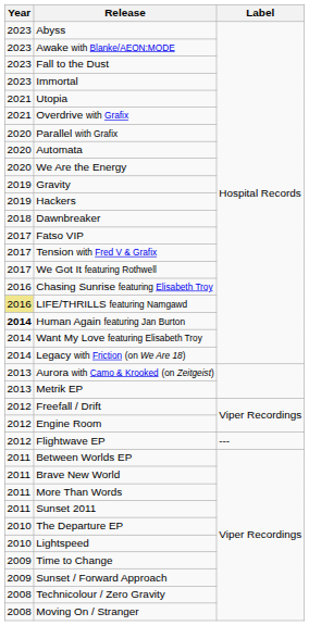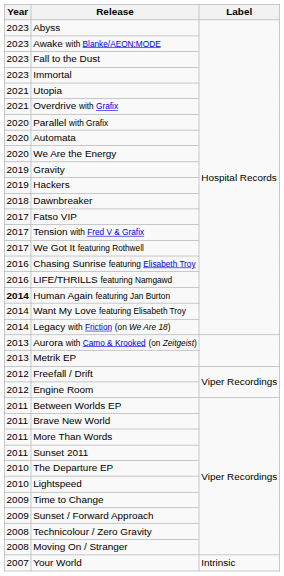 <table class="wikitable">
 <tr>
 <th>Year</th>
 <th>Release</th>
 <th>Label</th>
 </tr>
 <tr>
 <td>2023</td>
 <td>Abyss</td>
 <td rowspan="20">Hospital Records</td>
 </tr>
 <tr>
 <td>2023</td>
 <td>Awake <small>with <a href='#'>Blanke/AEON:MODE</a> </small></td>
 </tr>
 <tr>
 <td>2023</td>
 <td>Fall to the Dust</td>
 </tr>
 <tr>
 <td>2023</td>
 <td>Immortal</td>
 </tr>
 <tr>
 <td>2021</td>
 <td>Utopia</td>
 </tr>
 <tr>
 <td>2021</td>
 <td>Overdrive <small>with <a href='#'>Grafix</a></small></td>
 </tr>
 <tr>
 <td>2020</td>
 <td>Parallel <small>with Grafix</small></td>
 </tr>
 <tr>
 <td>2020</td>
 <td>Automata</td>
 </tr>
 <tr>
 <td>2020</td>
 <td>We Are the Energy</td>
 </tr>
 <tr>
 <td>2019</td>
 <td>Gravity</td>
 </tr>
 <tr>
 <td>2019</td>
 <td>Hackers</td>
 </tr>
 <tr>
 <td>2018</td>
 <td>Dawnbreaker</td>
 </tr>
 <tr>
 <td>2017</td>
 <td>Fatso VIP</td>
 </tr>
 <tr>
 <td>2017</td>
 <td>Tension <small>with <a href='#'>Fred V & Grafix</a></small></td>
 </tr>
 <tr>
 <td>2017</td>
 <td>We Got It <small>featuring Rothwell</small></td>
 </tr>
 <tr>
 <td>2016</td>
 <td>Chasing Sunrise <small>featuring <a href='#'>Elisabeth Troy</a></small></td>
 </tr>
 <tr>
-<td style="background: khaki;">2016</td>
+<td>2016</td>
 <td>LIFE/THRILLS <small>featuring Namgawd</small></td>
 </tr>
 <tr>
 <td><strong>2014</strong></td>
 <td>Human Again <small>featuring Jan Burton</small></td>
 </tr>
 <tr>
 <td>2014</td>
 <td>Want My Love <small>featuring Elisabeth Troy</small></td>
 </tr>
 <tr>
 <td>2014</td>
 <td>Legacy <small>with <a href='#'>Friction</a></small> <small>(on <em>We Are 18</em>)</small></td>
 </tr>
 <tr>
 <td>2013</td>
 <td>Aurora <small>with <a href='#'>Camo & Krooked</a></small> <small>(on <em>Zeitgeist</em>)</small></td>
 </tr>
 <tr>
 <td>2013</td>
 <td>Metrik EP</td>
 </tr>
 <tr>
 <td>2012</td>
 <td>Freefall / Drift</td>
 <td rowspan="2">Viper Recordings</td>
 </tr>
 <tr>
 <td>2012</td>
 <td>Engine Room</td>
-</tr>
-<tr>
-<td>2012</td>
-<td>Flightwave EP</td>
-<td>---</td>
 </tr>
 <tr>
 <td>2011</td>
 <td>Between Worlds EP</td>
 <td rowspan="10">Viper Recordings</td>
 </tr>
 <tr>
 <td>2011</td>
 <td>Brave New World</td>
 </tr>
 <tr>
 <td>2011</td>
 <td>More Than Words</td>
 </tr>
 <tr>
 <td>2011</td>
 <td>Sunset 2011</td>
 </tr>
 <tr>
 <td>2010</td>
 <td>The Departure EP</td>
 </tr>
 <tr>
 <td>2010</td>
 <td>Lightspeed</td>
 </tr>
 <tr>
 <td>2009</td>
 <td>Time to Change</td>
 </tr>
 <tr>
 <td>2009</td>
 <td>Sunset / Forward Approach</td>
 </tr>
 <tr>
 <td>2008</td>
 <td>Technicolour / Zero Gravity</td>
 </tr>
 <tr>
 <td>2008</td>
 <td>Moving On / Stranger</td>
 </tr>
+<tr>
+<td>2007</td>
+<td>Your World</td>
+<td>Intrinsic</td>
+</tr>
 </table>
